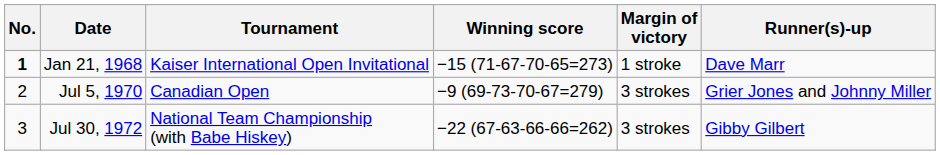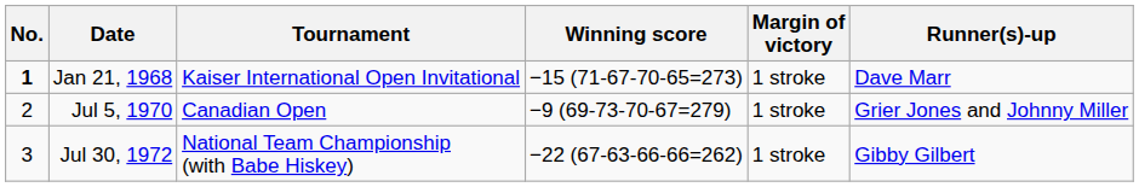 <table class="wikitable" style="font-size:95%;">
 <tr>
 <th>No.</th>
 <th>Date</th>
 <th>Tournament</th>
 <th>Winning score</th>
 <th>Margin of<br>victory</th>
 <th>Runner(s)-up</th>
 </tr>
 <tr>
 <td align=center><strong>1</strong></td>
 <td align=right>Jan 21, <a href='#'>1968</a></td>
 <td><a href='#'>Kaiser International Open Invitational</a></td>
 <td>−15 (71-67-70-65=273)</td>
 <td>1 stroke</td>
 <td> <a href='#'>Dave Marr</a></td>
 </tr>
 <tr>
 <td align=center>2</td>
 <td align=right>Jul 5, <a href='#'>1970</a></td>
 <td><a href='#'>Canadian Open</a></td>
 <td>−9 (69-73-70-67=279)</td>
-<td>3 strokes</td>
+<td>1 stroke</td>
 <td> <a href='#'>Grier Jones</a> and  <a href='#'>Johnny Miller</a></td>
 </tr>
 <tr>
 <td align=center>3</td>
 <td align=right>Jul 30, <a href='#'>1972</a></td>
 <td><a href='#'>National Team Championship</a><br>(with  <a href='#'>Babe Hiskey</a>)</td>
 <td>−22 (67-63-66-66=262)</td>
-<td>3 strokes</td>
+<td>1 stroke</td>
 <td> <a href='#'>Gibby Gilbert</a></td>
 </tr>
 </table>
